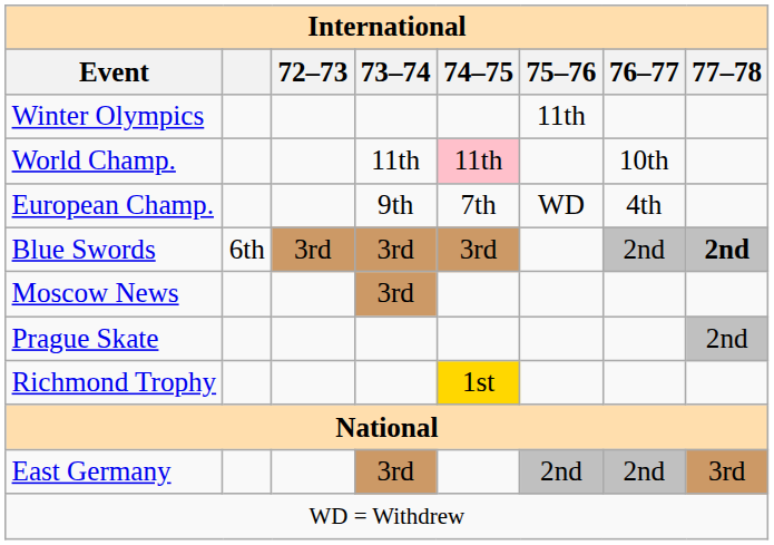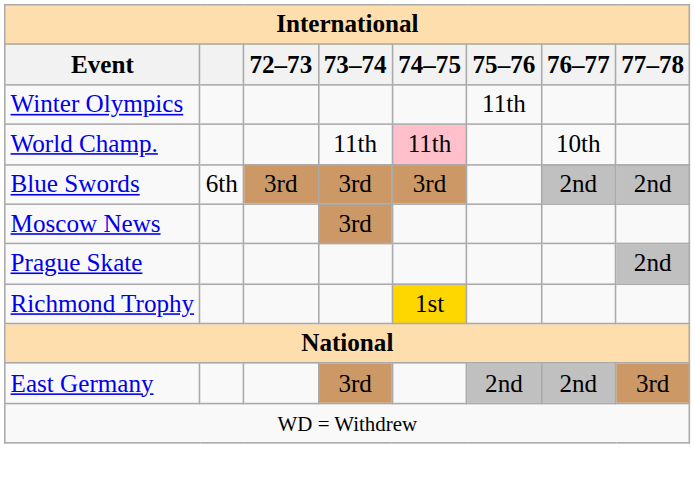 <table class="wikitable" style="text-align:center">
 <tr>
 <th style="background-color: #ffdead; " colspan=8 align=center>International</th>
 </tr>
 <tr>
 <th>Event</th>
 <th></th>
 <th>72–73</th>
 <th>73–74</th>
 <th>74–75</th>
 <th>75–76</th>
 <th>76–77</th>
 <th>77–78</th>
 </tr>
 <tr>
 <td align=left><a href='#'>Winter Olympics</a></td>
 <td></td>
 <td></td>
 <td></td>
 <td></td>
 <td>11th</td>
 <td></td>
 <td></td>
 </tr>
 <tr>
 <td align=left><a href='#'>World Champ.</a></td>
 <td></td>
 <td></td>
 <td>11th</td>
 <td style="background: pink;">11th</td>
 <td></td>
 <td>10th</td>
 <td></td>
 </tr>
 <tr>
-<td align=left><a href='#'>European Champ.</a></td>
-<td></td>
-<td></td>
-<td>9th</td>
-<td>7th</td>
-<td>WD</td>
-<td>4th</td>
-<td></td>
-</tr>
-<tr>
 <td align=left><a href='#'>Blue Swords</a></td>
 <td>6th</td>
 <td bgcolor=cc9966>3rd</td>
 <td bgcolor=cc9966>3rd</td>
 <td bgcolor=cc9966>3rd</td>
 <td></td>
 <td bgcolor=silver>2nd</td>
-<td bgcolor=silver><strong>2nd</strong></td>
+<td bgcolor=silver>2nd</td>
 </tr>
 <tr>
 <td align=left><a href='#'>Moscow News</a></td>
 <td></td>
 <td></td>
 <td bgcolor=cc9966>3rd</td>
 <td></td>
 <td></td>
 <td></td>
 <td></td>
 </tr>
 <tr>
 <td align=left><a href='#'>Prague Skate</a></td>
 <td></td>
 <td></td>
 <td></td>
 <td></td>
 <td></td>
 <td></td>
 <td bgcolor=silver>2nd</td>
 </tr>
 <tr>
 <td align=left><a href='#'>Richmond Trophy</a></td>
 <td></td>
 <td></td>
 <td></td>
 <td bgcolor=gold>1st</td>
 <td></td>
 <td></td>
 <td></td>
 </tr>
 <tr>
 <th style="background-color: #ffdead; " colspan=8 align=center>National</th>
 </tr>
 <tr>
 <td align=left><a href='#'>East Germany</a></td>
 <td></td>
 <td></td>
 <td bgcolor=cc9966>3rd</td>
 <td></td>
 <td bgcolor=silver>2nd</td>
 <td bgcolor=silver>2nd</td>
 <td bgcolor=cc9966>3rd</td>
 </tr>
 <tr>
 <td colspan=8 align=center><small> WD = Withdrew </small></td>
 </tr>
 </table>
